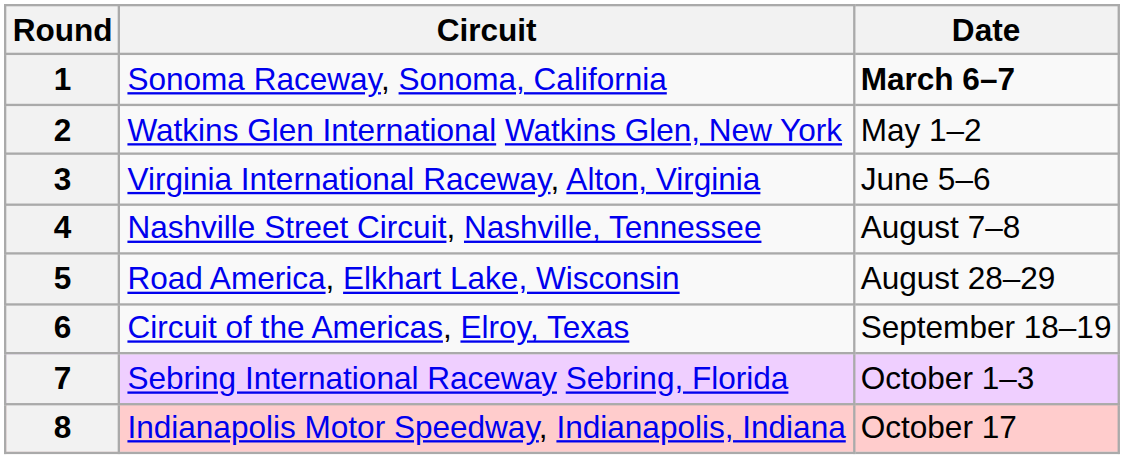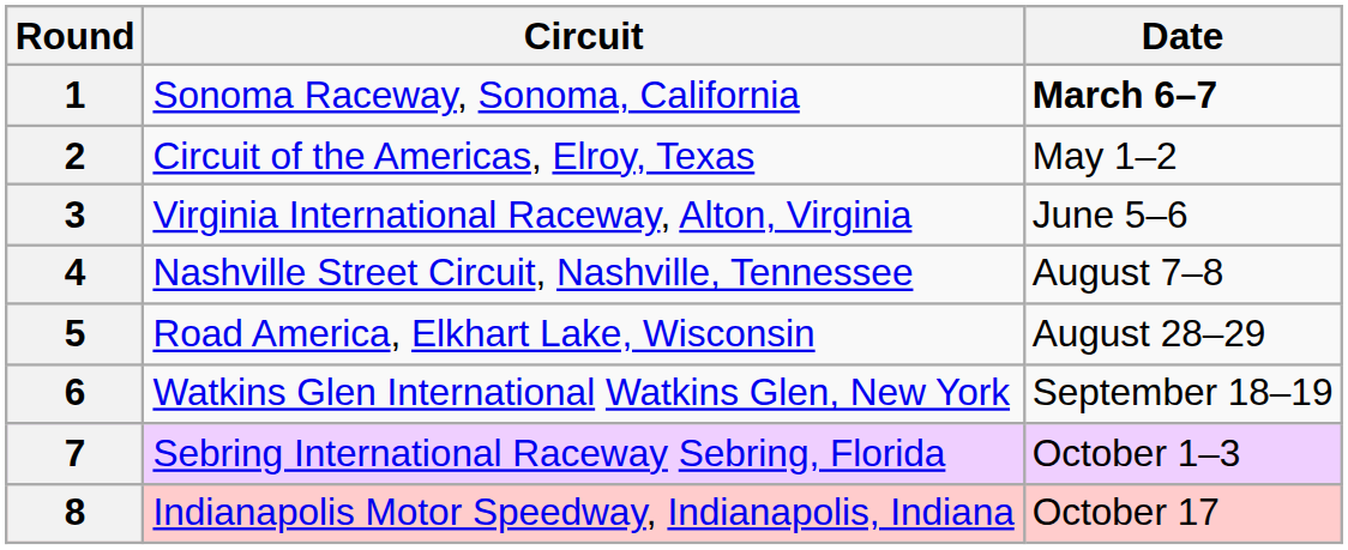 <table class="wikitable" style="font-size:85%;">
 <tr>
 <th>Round</th>
 <th>Circuit</th>
 <th>Date</th>
 </tr>
 <tr>
 <th>1</th>
 <td> <a href='#'>Sonoma Raceway</a>, <a href='#'>Sonoma, California</a></td>
 <td><strong>March 6–7</strong></td>
 </tr>
 <tr>
 <th>2</th>
-<td> <a href='#'>Watkins Glen International</a> <a href='#'>Watkins Glen, New York</a></td>
+<td> <a href='#'>Circuit of the Americas</a>, <a href='#'>Elroy, Texas</a></td>
 <td>May 1–2</td>
 </tr>
 <tr>
 <th>3</th>
 <td> <a href='#'>Virginia International Raceway</a>, <a href='#'>Alton, Virginia</a></td>
 <td>June 5–6</td>
 </tr>
 <tr>
 <th>4</th>
 <td> <a href='#'>Nashville Street Circuit</a>, <a href='#'>Nashville, Tennessee</a></td>
 <td>August 7–8</td>
 </tr>
 <tr>
 <th>5</th>
 <td> <a href='#'>Road America</a>, <a href='#'>Elkhart Lake, Wisconsin</a></td>
 <td>August 28–29</td>
 </tr>
 <tr>
 <th>6</th>
-<td> <a href='#'>Circuit of the Americas</a>, <a href='#'>Elroy, Texas</a></td>
+<td> <a href='#'>Watkins Glen International</a> <a href='#'>Watkins Glen, New York</a></td>
 <td>September 18–19</td>
 </tr>
 <tr bgcolor=#efcfff>
 <th>7</th>
 <td> <a href='#'>Sebring International Raceway</a> <a href='#'>Sebring, Florida</a></td>
 <td>October 1–3</td>
 </tr>
 <tr bgcolor=#ffcccc>
 <th>8</th>
 <td> <a href='#'>Indianapolis Motor Speedway</a>, <a href='#'>Indianapolis, Indiana</a></td>
 <td>October 17</td>
 </tr>
 </table>
